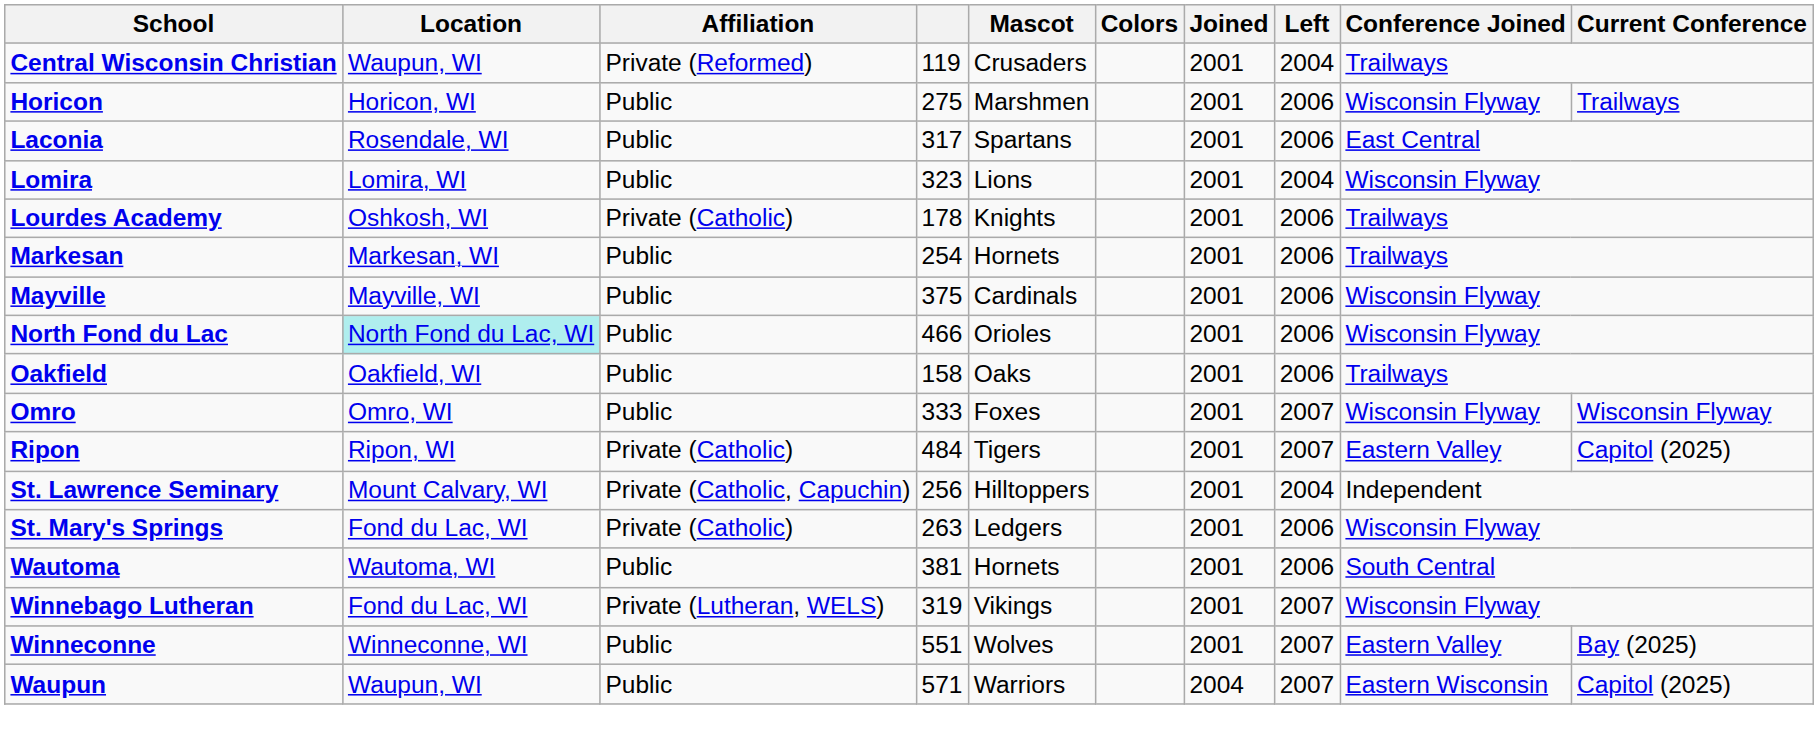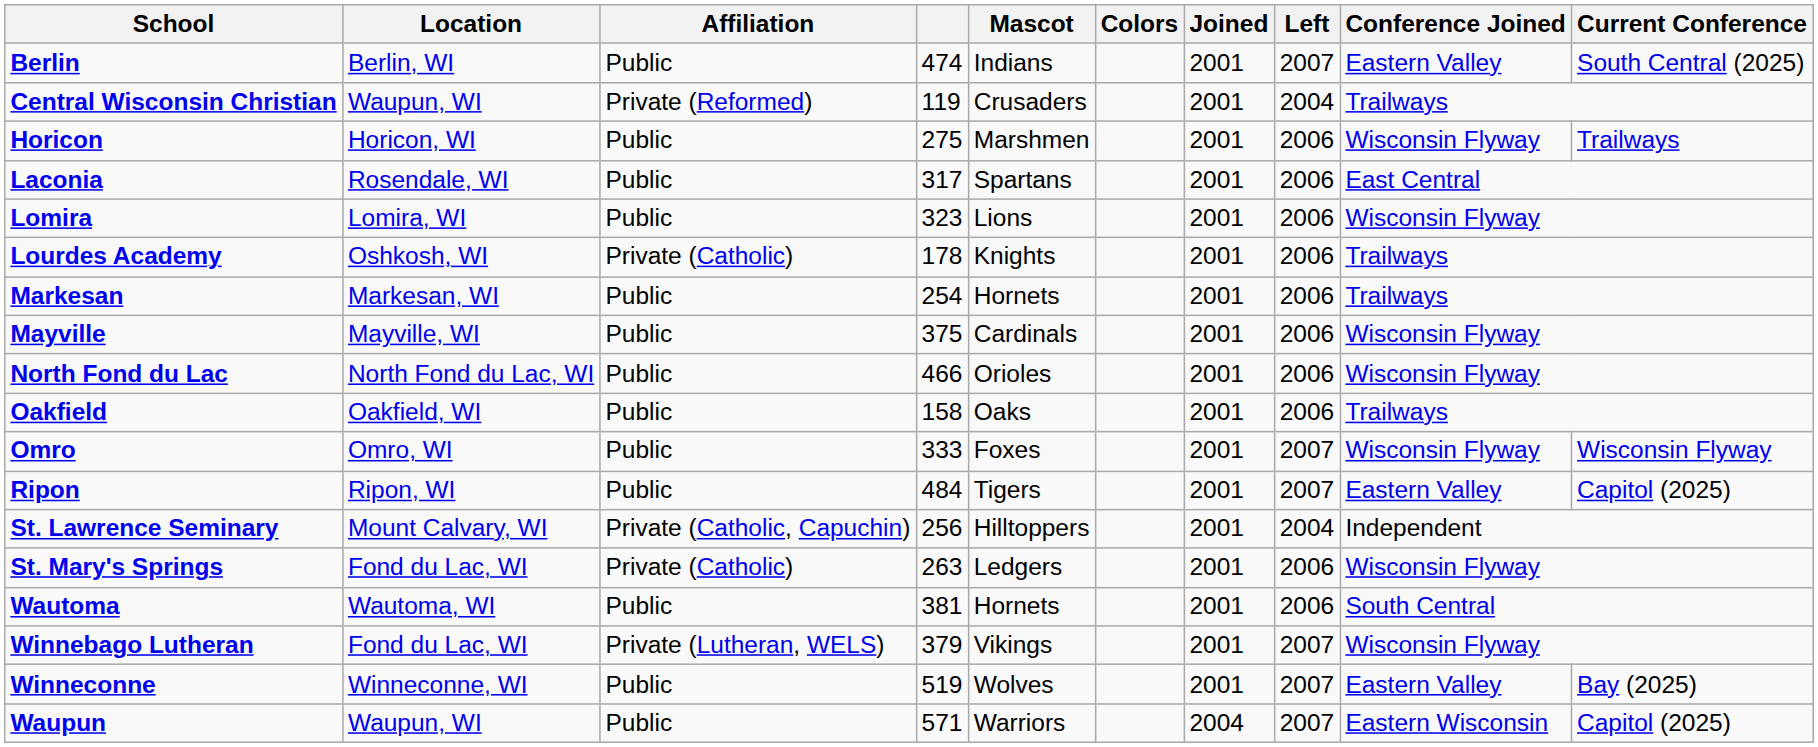 <table class="wikitable sortable">
 <tr>
 <th>School</th>
 <th>Location</th>
 <th>Affiliation</th>
 <th></th>
 <th>Mascot</th>
 <th>Colors</th>
 <th>Joined</th>
 <th>Left</th>
 <th>Conference Joined</th>
 <th>Current Conference</th>
+</tr>
+<tr>
+<td><a href='#'><strong>Berlin</strong></a></td>
+<td><a href='#'>Berlin, WI</a></td>
+<td>Public</td>
+<td>474</td>
+<td>Indians</td>
+<td> </td>
+<td>2001</td>
+<td>2007</td>
+<td><a href='#'>Eastern Valley</a></td>
+<td><a href='#'>South Central</a> (2025)</td>
 </tr>
 <tr>
 <td><a href='#'><strong>Central Wisconsin Christian</strong></a></td>
 <td><a href='#'>Waupun, WI</a></td>
 <td>Private (<a href='#'>Reformed</a>)</td>
 <td>119</td>
 <td>Crusaders</td>
 <td> </td>
 <td>2001</td>
 <td>2004</td>
 <td colspan="2"><a href='#'>Trailways</a></td>
 </tr>
 <tr>
 <td><a href='#'><strong>Horicon</strong></a></td>
 <td><a href='#'>Horicon, WI</a></td>
 <td>Public</td>
 <td>275</td>
 <td>Marshmen</td>
 <td> </td>
 <td>2001</td>
 <td>2006</td>
 <td><a href='#'>Wisconsin Flyway</a></td>
 <td><a href='#'>Trailways</a></td>
 </tr>
 <tr>
 <td><a href='#'><strong>Laconia</strong></a></td>
 <td><a href='#'>Rosendale, WI</a></td>
 <td>Public</td>
 <td>317</td>
 <td>Spartans</td>
 <td> </td>
 <td>2001</td>
 <td>2006</td>
 <td colspan="2"><a href='#'>East Central</a></td>
 </tr>
 <tr>
 <td><a href='#'><strong>Lomira</strong></a></td>
 <td><a href='#'>Lomira, WI</a></td>
 <td>Public</td>
 <td>323</td>
 <td>Lions</td>
 <td> </td>
 <td>2001</td>
-<td>2004</td>
+<td>2006</td>
 <td colspan="2"><a href='#'>Wisconsin Flyway</a></td>
 </tr>
 <tr>
 <td><a href='#'><strong>Lourdes Academy</strong></a></td>
 <td><a href='#'>Oshkosh, WI</a></td>
 <td>Private (<a href='#'>Catholic</a>)</td>
 <td>178</td>
 <td>Knights</td>
 <td> </td>
 <td>2001</td>
 <td>2006</td>
 <td colspan="2"><a href='#'>Trailways</a></td>
 </tr>
 <tr>
 <td><a href='#'><strong>Markesan</strong></a></td>
 <td><a href='#'>Markesan, WI</a></td>
 <td>Public</td>
 <td>254</td>
 <td>Hornets</td>
 <td> </td>
 <td>2001</td>
 <td>2006</td>
 <td colspan="2"><a href='#'>Trailways</a></td>
 </tr>
 <tr>
 <td><a href='#'><strong>Mayville</strong></a></td>
 <td><a href='#'>Mayville, WI</a></td>
 <td>Public</td>
 <td>375</td>
 <td>Cardinals</td>
 <td> </td>
 <td>2001</td>
 <td>2006</td>
 <td colspan="2"><a href='#'>Wisconsin Flyway</a></td>
 </tr>
 <tr>
 <td><a href='#'><strong>North Fond du Lac</strong></a></td>
-<td style="background: paleturquoise;"><a href='#'>North Fond du Lac, WI</a></td>
+<td><a href='#'>North Fond du Lac, WI</a></td>
 <td>Public</td>
 <td>466</td>
 <td>Orioles</td>
 <td> </td>
 <td>2001</td>
 <td>2006</td>
 <td colspan="2"><a href='#'>Wisconsin Flyway</a></td>
 </tr>
 <tr>
 <td><a href='#'><strong>Oakfield</strong></a></td>
 <td><a href='#'>Oakfield, WI</a></td>
 <td>Public</td>
 <td>158</td>
 <td>Oaks</td>
 <td> </td>
 <td>2001</td>
 <td>2006</td>
 <td colspan="2"><a href='#'>Trailways</a></td>
 </tr>
 <tr>
 <td><a href='#'><strong>Omro</strong></a></td>
 <td><a href='#'>Omro, WI</a></td>
 <td>Public</td>
 <td>333</td>
 <td>Foxes</td>
 <td> </td>
 <td>2001</td>
 <td>2007</td>
 <td><a href='#'>Wisconsin Flyway</a></td>
 <td><a href='#'>Wisconsin Flyway</a></td>
 </tr>
 <tr>
 <td><a href='#'><strong>Ripon</strong></a></td>
 <td><a href='#'>Ripon, WI</a></td>
-<td>Private (<a href='#'>Catholic</a>)</td>
+<td>Public</td>
 <td>484</td>
 <td>Tigers</td>
 <td> </td>
 <td>2001</td>
 <td>2007</td>
 <td><a href='#'>Eastern Valley</a></td>
 <td><a href='#'>Capitol</a> (2025)</td>
 </tr>
 <tr>
 <td><a href='#'><strong>St. Lawrence Seminary</strong></a></td>
 <td><a href='#'>Mount Calvary, WI</a></td>
 <td>Private (<a href='#'>Catholic</a>, <a href='#'>Capuchin</a>)</td>
 <td>256</td>
 <td>Hilltoppers</td>
 <td> </td>
 <td>2001</td>
 <td>2004</td>
 <td colspan="2">Independent</td>
 </tr>
 <tr>
 <td><a href='#'><strong>St. Mary's Springs</strong></a></td>
 <td><a href='#'>Fond du Lac, WI</a></td>
 <td>Private (<a href='#'>Catholic</a>)</td>
 <td>263</td>
 <td>Ledgers</td>
 <td> </td>
 <td>2001</td>
 <td>2006</td>
 <td colspan="2"><a href='#'>Wisconsin Flyway</a></td>
 </tr>
 <tr>
 <td><a href='#'><strong>Wautoma</strong></a></td>
 <td><a href='#'>Wautoma, WI</a></td>
 <td>Public</td>
 <td>381</td>
 <td>Hornets</td>
 <td> </td>
 <td>2001</td>
 <td>2006</td>
 <td colspan="2"><a href='#'>South Central</a></td>
 </tr>
 <tr>
 <td><a href='#'><strong>Winnebago Lutheran</strong></a></td>
 <td><a href='#'>Fond du Lac, WI</a></td>
 <td>Private (<a href='#'>Lutheran</a>, <a href='#'>WELS</a>)</td>
-<td>319</td>
+<td>379</td>
 <td>Vikings</td>
 <td> </td>
 <td>2001</td>
 <td>2007</td>
 <td colspan="2"><a href='#'>Wisconsin Flyway</a></td>
 </tr>
 <tr>
 <td><a href='#'><strong>Winneconne</strong></a></td>
 <td><a href='#'>Winneconne, WI</a></td>
 <td>Public</td>
-<td>551</td>
+<td>519</td>
 <td>Wolves</td>
 <td> </td>
 <td>2001</td>
 <td>2007</td>
 <td><a href='#'>Eastern Valley</a></td>
 <td><a href='#'>Bay</a> (2025)</td>
 </tr>
 <tr>
 <td><a href='#'><strong>Waupun</strong></a></td>
 <td><a href='#'>Waupun, WI</a></td>
 <td>Public</td>
 <td>571</td>
 <td>Warriors</td>
 <td> </td>
 <td>2004</td>
 <td>2007</td>
 <td><a href='#'>Eastern Wisconsin</a></td>
 <td><a href='#'>Capitol</a> (2025)</td>
 </tr>
 </table>
